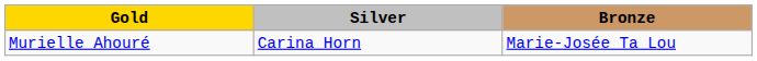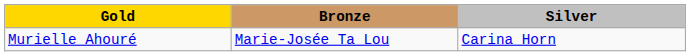 <table class="wikitable" style="text-align:left">
 <tr align="center">
 <td width=200 bgcolor=gold><strong>Gold</strong></td>
+<td width=200 bgcolor=CC9966><strong>Bronze</strong></td>
 <td width=200 bgcolor=silver><strong>Silver</strong></td>
-<td width=200 bgcolor=CC9966><strong>Bronze</strong></td>
 </tr>
 <tr>
 <td><a href='#'>Murielle Ahouré</a><br><em></em></td>
+<td><a href='#'>Marie-Josée Ta Lou</a><br><em></em></td>
 <td><a href='#'>Carina Horn</a><br><em></em></td>
-<td><a href='#'>Marie-Josée Ta Lou</a><br><em></em></td>
 </tr>
 </table>
